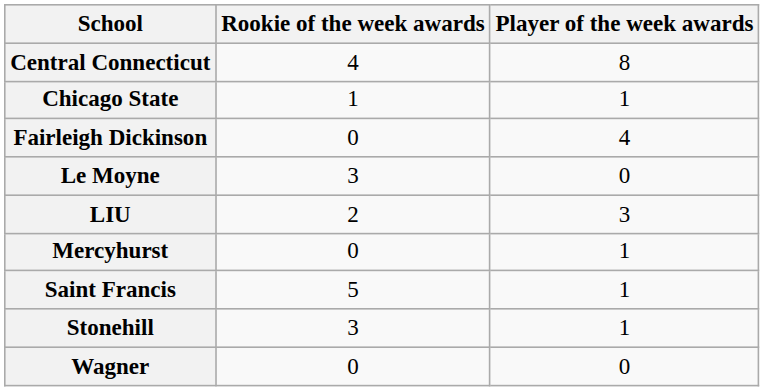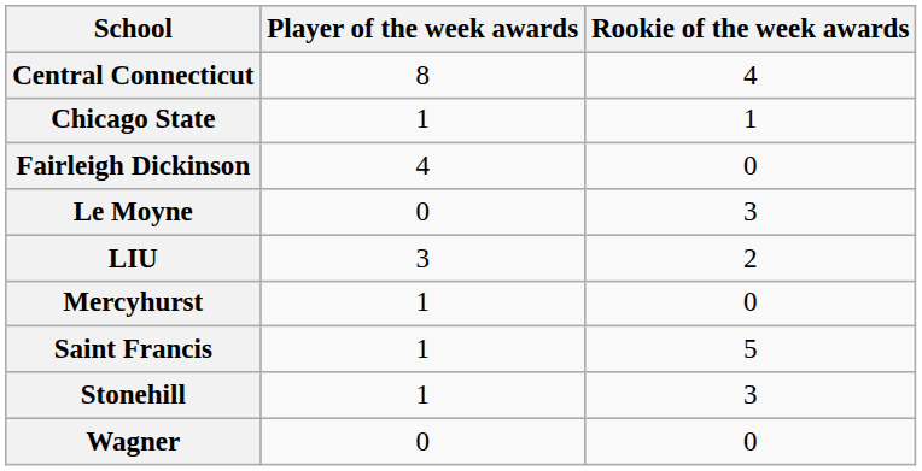 <table class="wikitable sortable" style="text-align: center;font-size:90%;">
 <tr>
 <th>School</th>
+<th>Player of the week awards</th>
 <th>Rookie of the week awards</th>
-<th>Player of the week awards</th>
 </tr>
 <tr>
 <th style=>Central Connecticut</th>
+<td>8</td>
 <td>4</td>
-<td>8</td>
 </tr>
 <tr>
 <th style=>Chicago State</th>
 <td>1</td>
 <td>1</td>
 </tr>
 <tr>
 <th style=>Fairleigh Dickinson</th>
+<td>4</td>
 <td>0</td>
-<td>4</td>
 </tr>
 <tr>
 <th style=>Le Moyne</th>
+<td>0</td>
 <td>3</td>
+</tr>
+<tr>
+<th style=>LIU</th>
+<td>3</td>
+<td>2</td>
+</tr>
+<tr>
+<th style=>Mercyhurst</th>
+<td>1</td>
 <td>0</td>
 </tr>
 <tr>
-<th style=>LIU</th>
-<td>2</td>
-<td>3</td>
-</tr>
-<tr>
-<th style=>Mercyhurst</th>
-<td>0</td>
+<th style=>Saint Francis</th>
 <td>1</td>
-</tr>
-<tr>
-<th style=>Saint Francis</th>
 <td>5</td>
-<td>1</td>
 </tr>
 <tr>
 <th style=>Stonehill</th>
+<td>1</td>
 <td>3</td>
-<td>1</td>
 </tr>
 <tr>
 <th style=>Wagner</th>
 <td>0</td>
 <td>0</td>
 </tr>
 </table>
